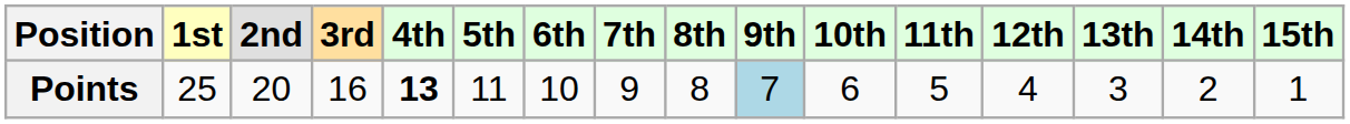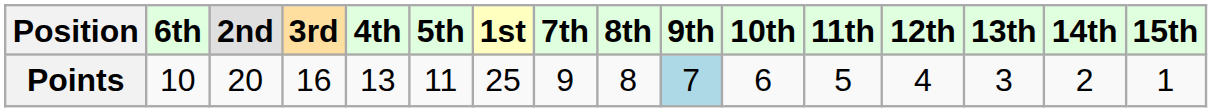 <table class="wikitable" style="font-size:85%; text-align:center">
 <tr>
 <th>Position</th>
-<td style="background:#ffffbf;"><strong>1st</strong></td>
+<td style="background:#dfffdf;"><strong>6th</strong></td>
 <td style="background:#dfdfdf;"><strong>2nd</strong></td>
 <td style="background:#ffdf9f;"><strong>3rd</strong></td>
 <td style="background:#dfffdf;"><strong>4th</strong></td>
 <td style="background:#dfffdf;"><strong>5th</strong></td>
-<td style="background:#dfffdf;"><strong>6th</strong></td>
+<td style="background:#ffffbf;"><strong>1st</strong></td>
 <td style="background:#dfffdf;"><strong>7th</strong></td>
 <td style="background:#dfffdf;"><strong>8th</strong></td>
 <td style="background:#dfffdf;"><strong>9th</strong></td>
 <td style="background:#dfffdf;"><strong>10th</strong></td>
 <td style="background:#dfffdf;"><strong>11th</strong></td>
 <td style="background:#dfffdf;"><strong>12th</strong></td>
 <td style="background:#dfffdf;"><strong>13th</strong></td>
 <td style="background:#dfffdf;"><strong>14th</strong></td>
 <td style="background:#dfffdf;"><strong>15th</strong></td>
 </tr>
 <tr>
 <th>Points</th>
-<td>25</td>
+<td>10</td>
 <td>20</td>
 <td>16</td>
-<td><strong>13</strong></td>
+<td>13</td>
 <td>11</td>
-<td>10</td>
+<td>25</td>
 <td>9</td>
 <td>8</td>
 <td style="background: lightblue;">7</td>
 <td>6</td>
 <td>5</td>
 <td>4</td>
 <td>3</td>
 <td>2</td>
 <td>1</td>
 </tr>
 </table>
